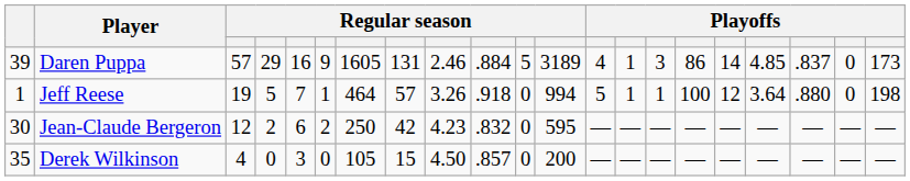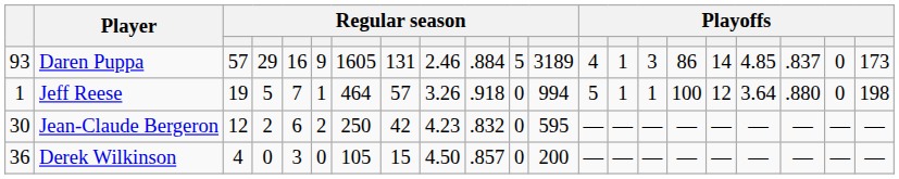 <table class="wikitable plainrowheaders" style="text-align:center;">
 <tr>
 <th scope="col" rowspan="2"></th>
 <th scope="col" rowspan="2">Player</th>
 <th scope=colgroup colspan=10>Regular season</th>
 <th scope=colgroup colspan=9>Playoffs</th>
 </tr>
 <tr>
 <th scope="col"></th>
 <th scope="col"></th>
 <th scope="col"></th>
 <th scope="col"></th>
 <th scope="col"></th>
 <th scope="col"></th>
 <th scope="col"></th>
 <th scope="col"></th>
 <th scope="col"></th>
 <th scope="col"></th>
 <th scope="col"></th>
 <th scope="col"></th>
 <th scope="col"></th>
 <th scope="col"></th>
 <th scope="col"></th>
 <th scope="col"></th>
 <th scope="col"></th>
 <th scope="col"></th>
 <th scope="col"></th>
 </tr>
 <tr>
-<td scope="row">39</td>
+<td scope="row">93</td>
 <td align="left"><a href='#'>Daren Puppa</a></td>
 <td>57</td>
 <td>29</td>
 <td>16</td>
 <td>9</td>
 <td>1605</td>
 <td>131</td>
 <td>2.46</td>
 <td>.884</td>
 <td>5</td>
 <td>3189</td>
 <td>4</td>
 <td>1</td>
 <td>3</td>
 <td>86</td>
 <td>14</td>
 <td>4.85</td>
 <td>.837</td>
 <td>0</td>
 <td>173</td>
 </tr>
 <tr>
 <td scope="row">1</td>
 <td align="left"><a href='#'>Jeff Reese</a></td>
 <td>19</td>
 <td>5</td>
 <td>7</td>
 <td>1</td>
 <td>464</td>
 <td>57</td>
 <td>3.26</td>
 <td>.918</td>
 <td>0</td>
 <td>994</td>
 <td>5</td>
 <td>1</td>
 <td>1</td>
 <td>100</td>
 <td>12</td>
 <td>3.64</td>
 <td>.880</td>
 <td>0</td>
 <td>198</td>
 </tr>
 <tr>
 <td scope="row">30</td>
 <td align="left"><a href='#'>Jean-Claude Bergeron</a></td>
 <td>12</td>
 <td>2</td>
 <td>6</td>
 <td>2</td>
 <td>250</td>
 <td>42</td>
 <td>4.23</td>
 <td>.832</td>
 <td>0</td>
 <td>595</td>
 <td>—</td>
 <td>—</td>
 <td>—</td>
 <td>—</td>
 <td>—</td>
 <td>—</td>
 <td>—</td>
 <td>—</td>
 <td>—</td>
 </tr>
 <tr>
-<td scope="row">35</td>
+<td scope="row">36</td>
 <td align="left"><a href='#'>Derek Wilkinson</a></td>
 <td>4</td>
 <td>0</td>
 <td>3</td>
 <td>0</td>
 <td>105</td>
 <td>15</td>
 <td>4.50</td>
 <td>.857</td>
 <td>0</td>
 <td>200</td>
 <td>—</td>
 <td>—</td>
 <td>—</td>
 <td>—</td>
 <td>—</td>
 <td>—</td>
 <td>—</td>
 <td>—</td>
 <td>—</td>
 </tr>
 </table>
